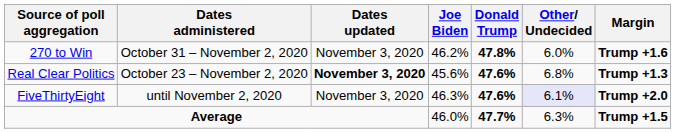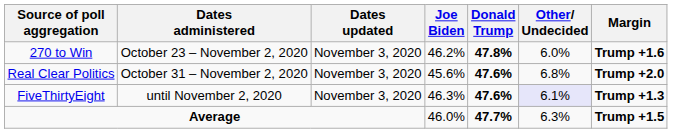 <table class="wikitable sortable" style="text-align:center;font-size:90%;line-height:17px">
 <tr>
 <th>Source of poll<br>aggregation</th>
 <th>Dates<br> administered</th>
 <th>Dates<br> updated</th>
 <th class="unsortable"><a href='#'>Joe<br>Biden</a><br></th>
 <th class="unsortable"><a href='#'>Donald<br>Trump</a><br></th>
 <th class="unsortable"><a href='#'>Other</a>/<br>Undecided<br></th>
 <th>Margin</th>
 </tr>
 <tr>
 <td><a href='#'>270 to Win</a></td>
-<td>October 31 – November 2, 2020</td>
+<td>October 23 – November 2, 2020</td>
 <td>November 3, 2020</td>
 <td>46.2%</td>
 <td><strong>47.8%</strong></td>
 <td>6.0%</td>
 <td><strong>Trump +1.6</strong></td>
 </tr>
 <tr>
 <td><a href='#'>Real Clear Politics</a></td>
-<td>October 23 – November 2, 2020</td>
-<td><strong>November 3, 2020</strong></td>
+<td>October 31 – November 2, 2020</td>
+<td>November 3, 2020</td>
 <td>45.6%</td>
 <td><strong>47.6%</strong></td>
 <td>6.8%</td>
-<td><strong>Trump +1.3</strong></td>
+<td><strong>Trump +2.0</strong></td>
 </tr>
 <tr>
 <td><a href='#'>FiveThirtyEight</a></td>
 <td>until November 2, 2020</td>
 <td>November 3, 2020</td>
 <td>46.3%</td>
 <td><strong>47.6%</strong></td>
 <td style="background: lavender;">6.1%</td>
-<td><strong>Trump +2.0</strong></td>
+<td><strong>Trump +1.3</strong></td>
 </tr>
 <tr>
 <td colspan="3"><strong>Average</strong></td>
 <td>46.0%</td>
 <td><strong>47.7%</strong></td>
 <td>6.3%</td>
 <td><strong>Trump +1.5</strong></td>
 </tr>
 </table>
